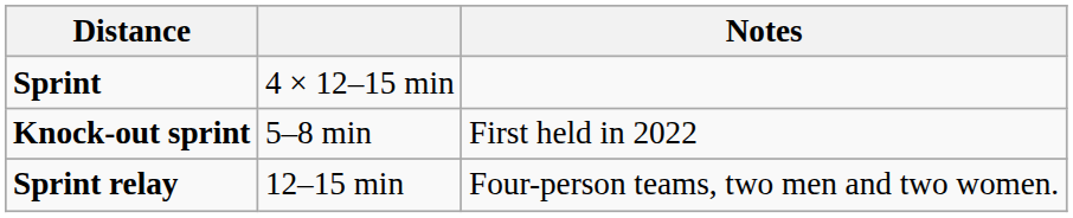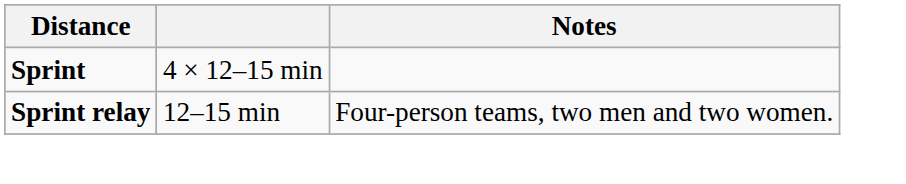 <table class="wikitable">
 <tr>
 <th>Distance</th>
 <th></th>
 <th>Notes</th>
 </tr>
 <tr>
 <td><strong>Sprint</strong></td>
 <td>4 × 12–15 min</td>
 <td></td>
 </tr>
 <tr>
-<td><strong>Knock-out sprint</strong></td>
-<td>5–8 min</td>
-<td>First held in 2022</td>
-</tr>
-<tr>
 <td><strong>Sprint relay</strong></td>
 <td>12–15 min</td>
 <td>Four-person teams, two men and two women.</td>
 </tr>
 </table>
